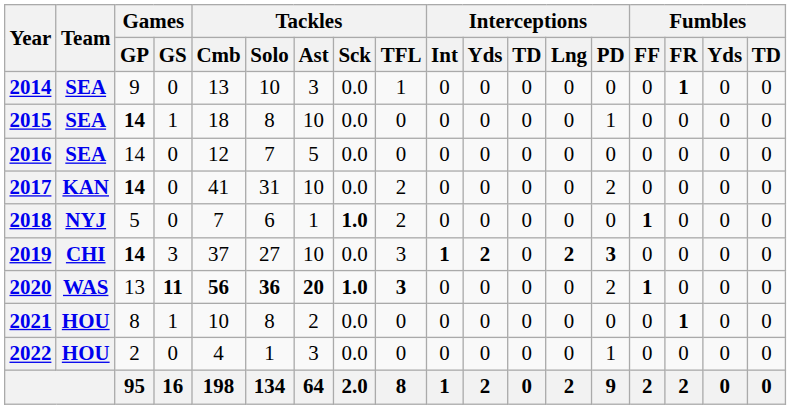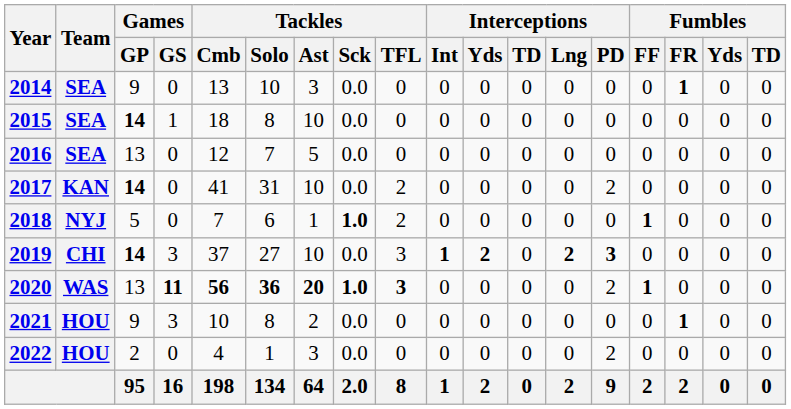 <table class="wikitable" style="text-align:center">
 <tr>
 <th rowspan="2">Year</th>
 <th rowspan="2">Team</th>
 <th colspan="2">Games</th>
 <th colspan="5">Tackles</th>
 <th colspan="5">Interceptions</th>
 <th colspan="4">Fumbles</th>
 </tr>
 <tr>
 <th>GP</th>
 <th>GS</th>
 <th>Cmb</th>
 <th>Solo</th>
 <th>Ast</th>
 <th>Sck</th>
 <th>TFL</th>
 <th>Int</th>
 <th>Yds</th>
 <th>TD</th>
 <th>Lng</th>
 <th>PD</th>
 <th>FF</th>
 <th>FR</th>
 <th>Yds</th>
 <th>TD</th>
 </tr>
 <tr>
 <th><a href='#'>2014</a></th>
 <th><a href='#'>SEA</a></th>
 <td>9</td>
 <td>0</td>
 <td>13</td>
 <td>10</td>
 <td>3</td>
 <td>0.0</td>
-<td>1</td>
+<td>0</td>
 <td>0</td>
 <td>0</td>
 <td>0</td>
 <td>0</td>
 <td>0</td>
 <td>0</td>
 <td><strong>1</strong></td>
 <td>0</td>
 <td>0</td>
 </tr>
 <tr>
 <th><a href='#'>2015</a></th>
 <th><a href='#'>SEA</a></th>
 <td><strong>14</strong></td>
 <td>1</td>
 <td>18</td>
 <td>8</td>
 <td>10</td>
 <td>0.0</td>
 <td>0</td>
 <td>0</td>
 <td>0</td>
 <td>0</td>
 <td>0</td>
-<td>1</td>
+<td>0</td>
 <td>0</td>
 <td>0</td>
 <td>0</td>
 <td>0</td>
 </tr>
 <tr>
 <th><a href='#'>2016</a></th>
 <th><a href='#'>SEA</a></th>
-<td>14</td>
+<td>13</td>
 <td>0</td>
 <td>12</td>
 <td>7</td>
 <td>5</td>
 <td>0.0</td>
 <td>0</td>
 <td>0</td>
 <td>0</td>
 <td>0</td>
 <td>0</td>
 <td>0</td>
 <td>0</td>
 <td>0</td>
 <td>0</td>
 <td>0</td>
 </tr>
 <tr>
 <th><a href='#'>2017</a></th>
 <th><a href='#'>KAN</a></th>
 <td><strong>14</strong></td>
 <td>0</td>
 <td>41</td>
 <td>31</td>
 <td>10</td>
 <td>0.0</td>
 <td>2</td>
 <td>0</td>
 <td>0</td>
 <td>0</td>
 <td>0</td>
 <td>2</td>
 <td>0</td>
 <td>0</td>
 <td>0</td>
 <td>0</td>
 </tr>
 <tr>
 <th><a href='#'>2018</a></th>
 <th><a href='#'>NYJ</a></th>
 <td>5</td>
 <td>0</td>
 <td>7</td>
 <td>6</td>
 <td>1</td>
 <td><strong>1.0</strong></td>
 <td>2</td>
 <td>0</td>
 <td>0</td>
 <td>0</td>
 <td>0</td>
 <td>0</td>
 <td><strong>1</strong></td>
 <td>0</td>
 <td>0</td>
 <td>0</td>
 </tr>
 <tr>
 <th><a href='#'>2019</a></th>
 <th><a href='#'>CHI</a></th>
 <td><strong>14</strong></td>
 <td>3</td>
 <td>37</td>
 <td>27</td>
 <td>10</td>
 <td>0.0</td>
 <td>3</td>
 <td><strong>1</strong></td>
 <td><strong>2</strong></td>
 <td>0</td>
 <td><strong>2</strong></td>
 <td><strong>3</strong></td>
 <td>0</td>
 <td>0</td>
 <td>0</td>
 <td>0</td>
 </tr>
 <tr>
 <th><a href='#'>2020</a></th>
 <th><a href='#'>WAS</a></th>
 <td>13</td>
 <td><strong>11</strong></td>
 <td><strong>56</strong></td>
 <td><strong>36</strong></td>
 <td><strong>20</strong></td>
 <td><strong>1.0</strong></td>
 <td><strong>3</strong></td>
 <td>0</td>
 <td>0</td>
 <td>0</td>
 <td>0</td>
 <td>2</td>
 <td><strong>1</strong></td>
 <td>0</td>
 <td>0</td>
 <td>0</td>
 </tr>
 <tr>
 <th><a href='#'>2021</a></th>
 <th><a href='#'>HOU</a></th>
-<td>8</td>
-<td>1</td>
+<td>9</td>
+<td>3</td>
 <td>10</td>
 <td>8</td>
 <td>2</td>
 <td>0.0</td>
 <td>0</td>
 <td>0</td>
 <td>0</td>
 <td>0</td>
 <td>0</td>
 <td>0</td>
 <td>0</td>
 <td><strong>1</strong></td>
 <td>0</td>
 <td>0</td>
 </tr>
 <tr>
 <th><a href='#'>2022</a></th>
 <th><a href='#'>HOU</a></th>
 <td>2</td>
 <td>0</td>
 <td>4</td>
 <td>1</td>
 <td>3</td>
 <td>0.0</td>
 <td>0</td>
 <td>0</td>
 <td>0</td>
 <td>0</td>
 <td>0</td>
-<td>1</td>
+<td>2</td>
 <td>0</td>
 <td>0</td>
 <td>0</td>
 <td>0</td>
 </tr>
 <tr>
 <th colspan="2"></th>
 <th>95</th>
 <th>16</th>
 <th>198</th>
 <th>134</th>
 <th>64</th>
 <th>2.0</th>
 <th>8</th>
 <th>1</th>
 <th>2</th>
 <th>0</th>
 <th>2</th>
 <th>9</th>
 <th>2</th>
 <th>2</th>
 <th>0</th>
 <th>0</th>
 </tr>
 </table>
